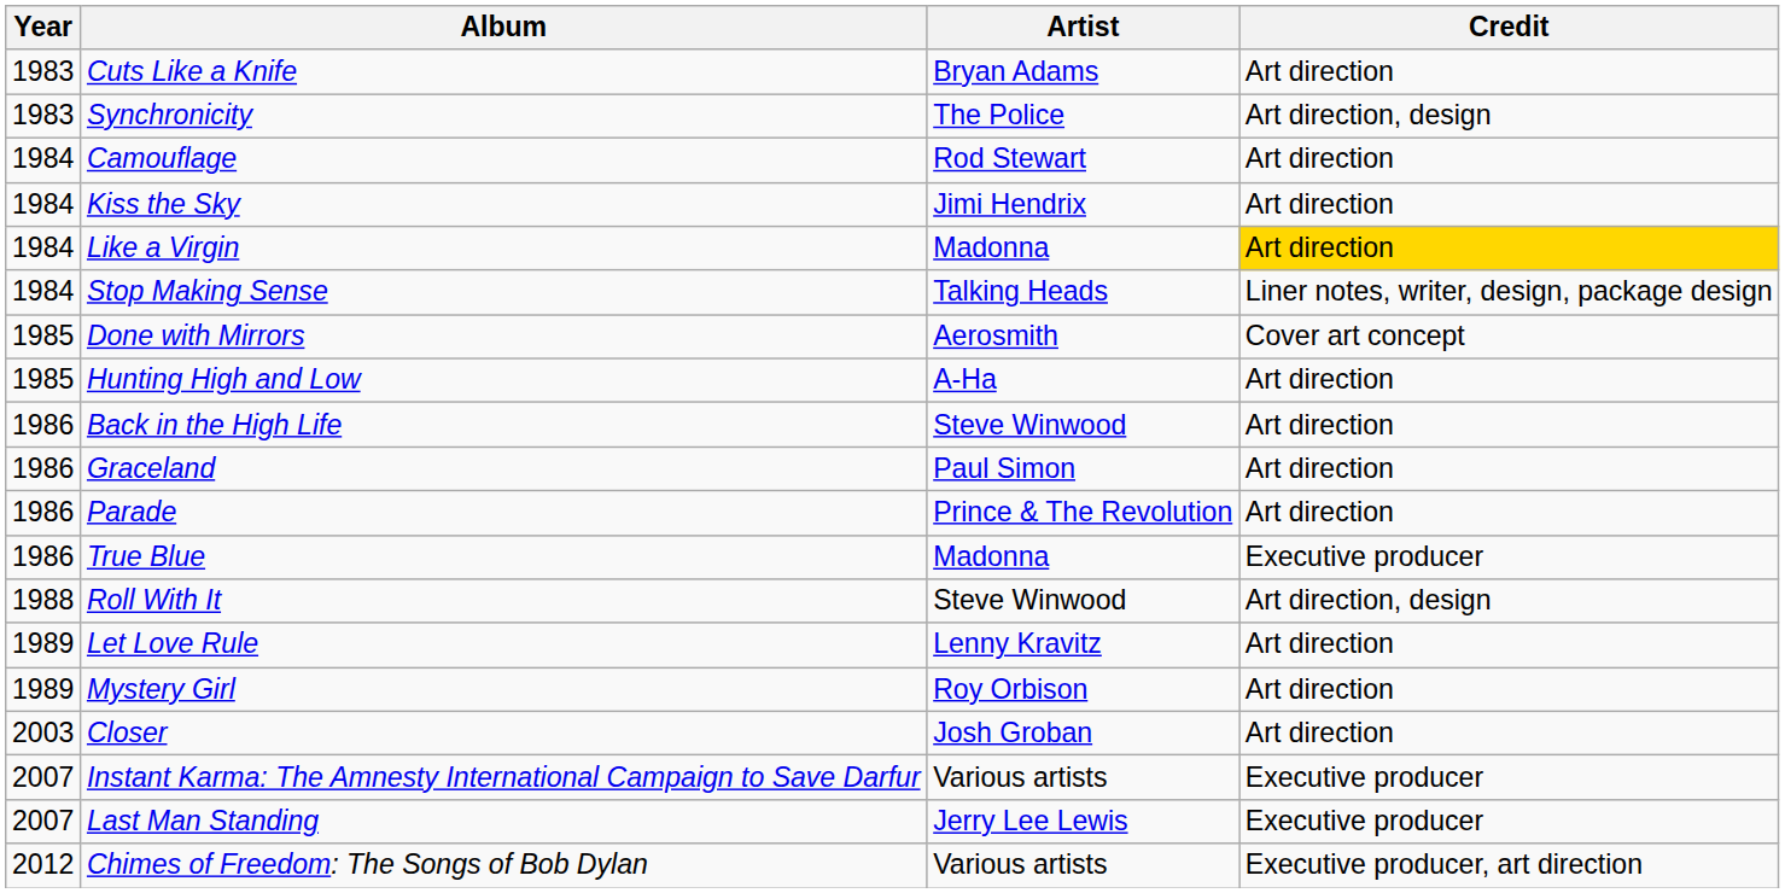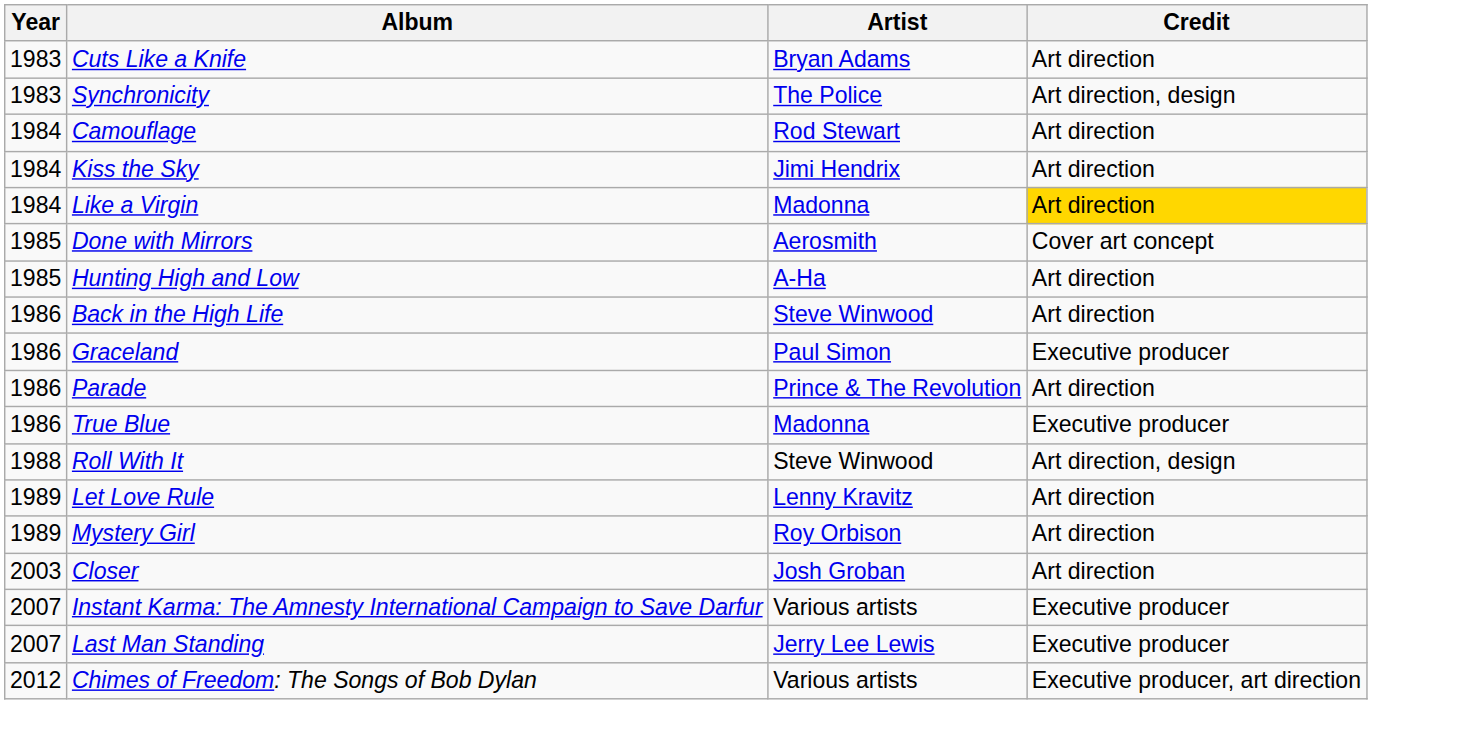 <table class="wikitable">
 <tr>
 <th>Year</th>
 <th>Album</th>
 <th>Artist</th>
 <th>Credit</th>
 </tr>
 <tr>
 <td>1983</td>
 <td><em><a href='#'>Cuts Like a Knife</a></em></td>
 <td><a href='#'>Bryan Adams</a></td>
 <td>Art direction</td>
 </tr>
 <tr>
 <td>1983</td>
 <td><em><a href='#'>Synchronicity</a></em></td>
 <td><a href='#'>The Police</a></td>
 <td>Art direction, design</td>
 </tr>
 <tr>
 <td>1984</td>
 <td><em><a href='#'>Camouflage</a></em></td>
 <td><a href='#'>Rod Stewart</a></td>
 <td>Art direction</td>
 </tr>
 <tr>
 <td>1984</td>
 <td><em><a href='#'>Kiss the Sky</a></em></td>
 <td><a href='#'>Jimi Hendrix</a></td>
 <td>Art direction</td>
 </tr>
 <tr>
 <td>1984</td>
 <td><em><a href='#'>Like a Virgin</a></em></td>
 <td><a href='#'>Madonna</a></td>
 <td style="background: gold;">Art direction</td>
 </tr>
 <tr>
-<td>1984</td>
-<td><em><a href='#'>Stop Making Sense</a></em></td>
-<td><a href='#'>Talking Heads</a></td>
-<td>Liner notes, writer, design, package design</td>
-</tr>
-<tr>
 <td>1985</td>
 <td><em><a href='#'>Done with Mirrors</a></em></td>
 <td><a href='#'>Aerosmith</a></td>
 <td>Cover art concept</td>
 </tr>
 <tr>
 <td>1985</td>
 <td><em><a href='#'>Hunting High and Low</a></em></td>
 <td><a href='#'>A-Ha</a></td>
 <td>Art direction</td>
 </tr>
 <tr>
 <td>1986</td>
 <td><em><a href='#'>Back in the High Life</a></em></td>
 <td><a href='#'>Steve Winwood</a></td>
 <td>Art direction</td>
 </tr>
 <tr>
 <td>1986</td>
 <td><em><a href='#'>Graceland</a></em></td>
 <td><a href='#'>Paul Simon</a></td>
-<td>Art direction</td>
+<td>Executive producer</td>
 </tr>
 <tr>
 <td>1986</td>
 <td><em><a href='#'>Parade</a></em></td>
 <td><a href='#'>Prince & The Revolution</a></td>
 <td>Art direction</td>
 </tr>
 <tr>
 <td>1986</td>
 <td><em><a href='#'>True Blue</a></em></td>
 <td><a href='#'>Madonna</a></td>
 <td>Executive producer</td>
 </tr>
 <tr>
 <td>1988</td>
 <td><em><a href='#'>Roll With It</a></em></td>
 <td>Steve Winwood</td>
 <td>Art direction, design</td>
 </tr>
 <tr>
 <td>1989</td>
 <td><em><a href='#'>Let Love Rule</a></em></td>
 <td><a href='#'>Lenny Kravitz</a></td>
 <td>Art direction</td>
 </tr>
 <tr>
 <td>1989</td>
 <td><em><a href='#'>Mystery Girl</a></em></td>
 <td><a href='#'>Roy Orbison</a></td>
 <td>Art direction</td>
 </tr>
 <tr>
 <td>2003</td>
 <td><em><a href='#'>Closer</a></em></td>
 <td><a href='#'>Josh Groban</a></td>
 <td>Art direction</td>
 </tr>
 <tr>
 <td>2007</td>
 <td><em><a href='#'>Instant Karma: The Amnesty International Campaign to Save Darfur</a></em></td>
 <td>Various artists</td>
 <td>Executive producer</td>
 </tr>
 <tr>
 <td>2007</td>
 <td><em><a href='#'>Last Man Standing</a></em></td>
 <td><a href='#'>Jerry Lee Lewis</a></td>
 <td>Executive producer</td>
 </tr>
 <tr>
 <td>2012</td>
 <td><em><a href='#'>Chimes of Freedom</a>: The Songs of Bob Dylan</em></td>
 <td>Various artists</td>
 <td>Executive producer, art direction</td>
 </tr>
 </table>
